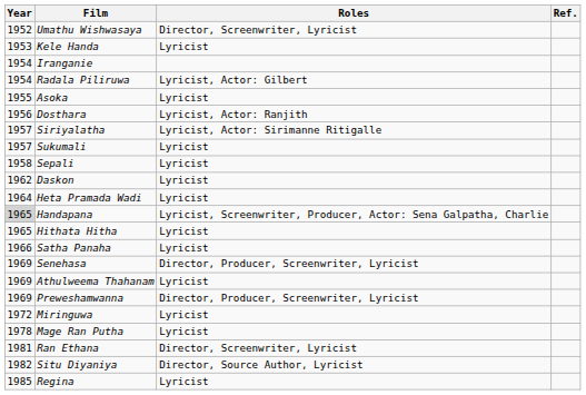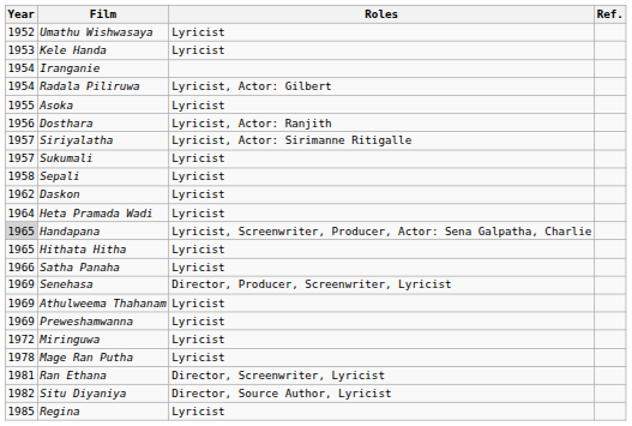 <table class="wikitable">
 <tr>
 <th>Year</th>
 <th>Film</th>
 <th>Roles</th>
 <th>Ref.</th>
 </tr>
 <tr>
 <td>1952</td>
 <td><em>Umathu Wishwasaya</em></td>
-<td>Director, Screenwriter, Lyricist</td>
+<td>Lyricist</td>
 <td></td>
 </tr>
 <tr>
 <td>1953</td>
 <td><em>Kele Handa</em></td>
 <td>Lyricist</td>
 <td></td>
 </tr>
 <tr>
 <td>1954</td>
 <td><em>Iranganie</em></td>
 <td></td>
 <td></td>
 </tr>
 <tr>
 <td>1954</td>
 <td><em>Radala Piliruwa</em></td>
 <td>Lyricist, Actor: Gilbert</td>
 <td></td>
 </tr>
 <tr>
 <td>1955</td>
 <td><em>Asoka</em></td>
 <td>Lyricist</td>
 <td></td>
 </tr>
 <tr>
 <td>1956</td>
 <td><em>Dosthara</em></td>
 <td>Lyricist, Actor: Ranjith </td>
 <td></td>
 </tr>
 <tr>
 <td>1957</td>
 <td><em>Siriyalatha</em></td>
 <td>Lyricist, Actor: Sirimanne Ritigalle</td>
 <td></td>
 </tr>
 <tr>
 <td>1957</td>
 <td><em>Sukumali</em></td>
 <td>Lyricist</td>
 <td></td>
 </tr>
 <tr>
 <td>1958</td>
 <td><em>Sepali</em></td>
 <td>Lyricist</td>
 <td></td>
 </tr>
 <tr>
 <td>1962</td>
 <td><em>Daskon</em></td>
 <td>Lyricist</td>
 <td></td>
 </tr>
 <tr>
 <td>1964</td>
 <td><em>Heta Pramada Wadi</em></td>
 <td>Lyricist</td>
 <td></td>
 </tr>
 <tr>
 <td style="background: lightgrey;">1965</td>
 <td><em>Handapana</em></td>
 <td>Lyricist, Screenwriter, Producer, Actor: Sena Galpatha, Charlie</td>
 <td></td>
 </tr>
 <tr>
 <td>1965</td>
 <td><em>Hithata Hitha</em></td>
 <td>Lyricist</td>
 <td></td>
 </tr>
 <tr>
 <td>1966</td>
 <td><em>Satha Panaha</em></td>
 <td>Lyricist</td>
 <td></td>
 </tr>
 <tr>
 <td>1969</td>
 <td><em>Senehasa</em></td>
 <td>Director, Producer, Screenwriter, Lyricist</td>
 <td></td>
 </tr>
 <tr>
 <td>1969</td>
 <td><em>Athulweema Thahanam</em></td>
 <td>Lyricist</td>
 <td></td>
 </tr>
 <tr>
 <td>1969</td>
 <td><em>Preweshamwanna</em></td>
-<td>Director, Producer, Screenwriter, Lyricist</td>
+<td>Lyricist</td>
 <td></td>
 </tr>
 <tr>
 <td>1972</td>
 <td><em>Miringuwa</em></td>
 <td>Lyricist</td>
 <td></td>
 </tr>
 <tr>
 <td>1978</td>
 <td><em>Mage Ran Putha</em></td>
 <td>Lyricist</td>
 <td></td>
 </tr>
 <tr>
 <td>1981</td>
 <td><em>Ran Ethana</em></td>
 <td>Director, Screenwriter, Lyricist</td>
 <td></td>
 </tr>
 <tr>
 <td>1982</td>
 <td><em>Situ Diyaniya</em></td>
 <td>Director, Source Author, Lyricist</td>
 <td></td>
 </tr>
 <tr>
 <td>1985</td>
 <td><em>Regina</em></td>
 <td>Lyricist</td>
 <td></td>
 </tr>
 </table>
